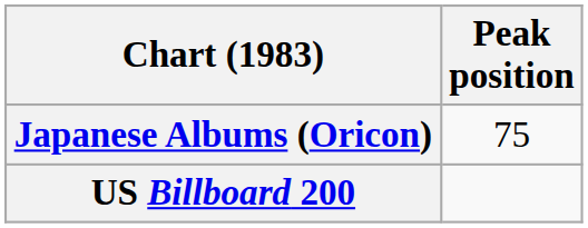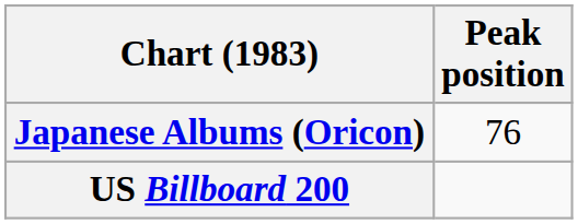 <table class="wikitable plainrowheaders">
 <tr>
 <th>Chart (1983)</th>
 <th>Peak<br>position</th>
 </tr>
 <tr>
 <th scope="row"><a href='#'>Japanese Albums</a> (<a href='#'>Oricon</a>)</th>
-<td align="center">75</td>
+<td align="center">76</td>
 </tr>
 <tr>
 <th scope="row">US <a href='#'><em>Billboard</em> 200</a></th>
 <td></td>
 </tr>
 </table>
